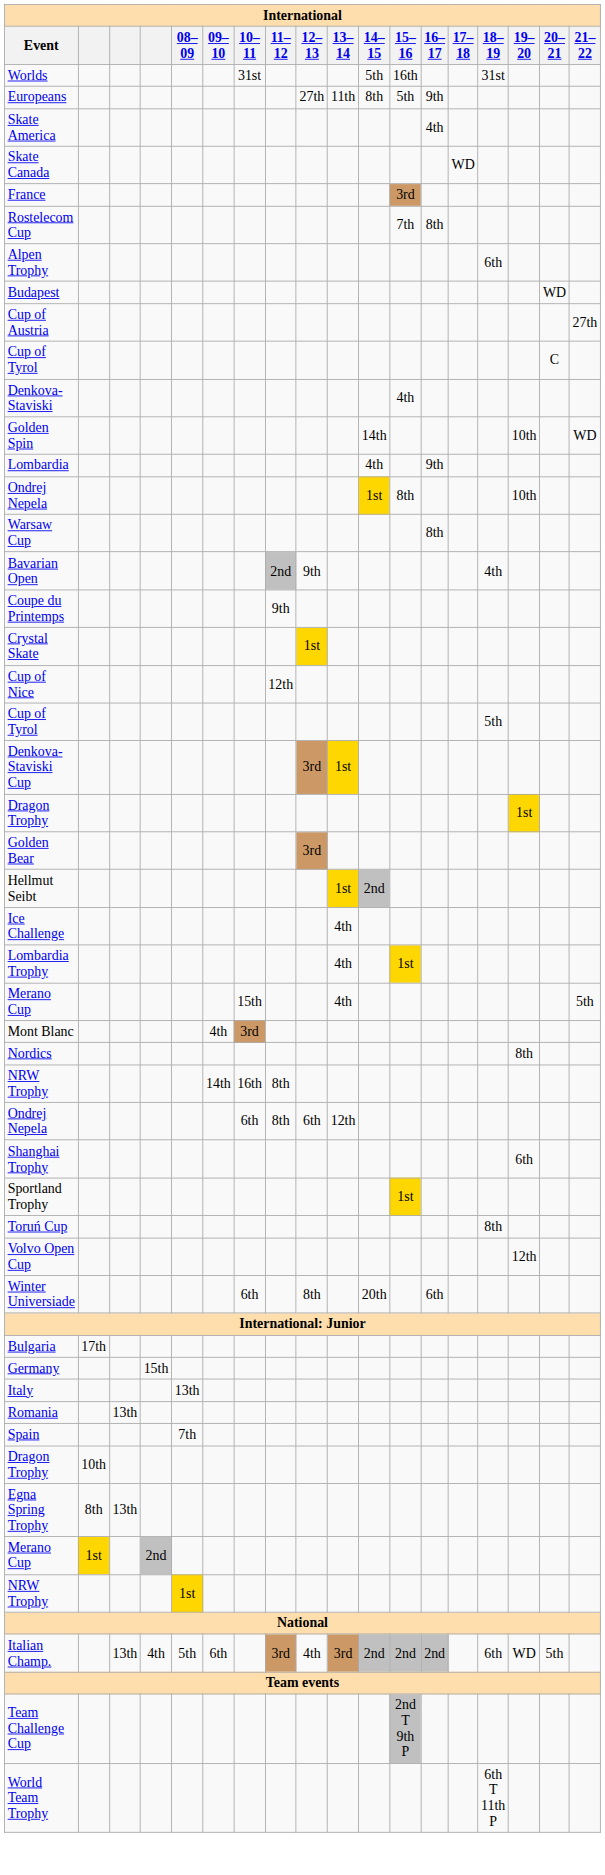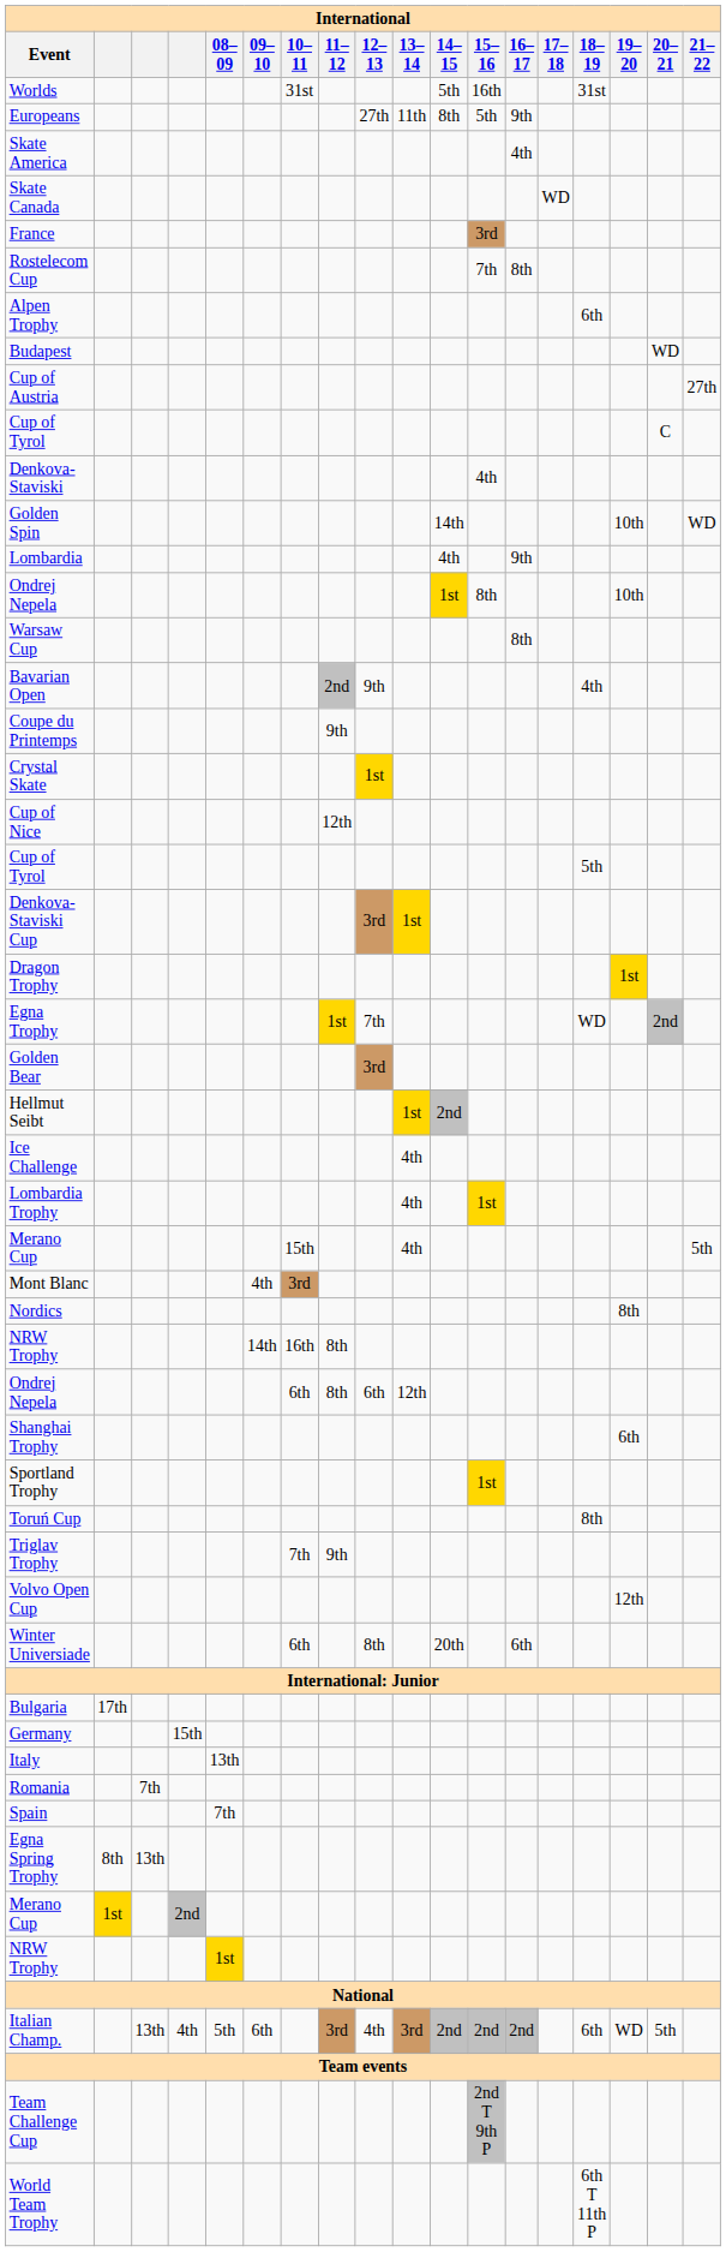 <table class="wikitable" style="text-align:center">
 <tr>
 <th style="background-color: #ffdead; " colspan=18 align=center>International</th>
 </tr>
 <tr>
 <th>Event</th>
 <th></th>
 <th></th>
 <th></th>
 <th><a href='#'>08–09</a></th>
 <th><a href='#'>09–10</a></th>
 <th><a href='#'>10–11</a></th>
 <th><a href='#'>11–12</a></th>
 <th><a href='#'>12–13</a></th>
 <th><a href='#'>13–14</a></th>
 <th><a href='#'>14–15</a></th>
 <th><a href='#'>15–16</a></th>
 <th><a href='#'>16–17</a></th>
 <th><a href='#'>17–18</a></th>
 <th><a href='#'>18–19</a></th>
 <th><a href='#'>19–20</a></th>
 <th><a href='#'>20–21</a></th>
 <th><a href='#'>21–22</a></th>
 </tr>
 <tr>
 <td align=left><a href='#'>Worlds</a></td>
 <td></td>
 <td></td>
 <td></td>
 <td></td>
 <td></td>
 <td>31st</td>
 <td></td>
 <td></td>
 <td></td>
 <td>5th</td>
 <td>16th</td>
 <td></td>
 <td></td>
 <td>31st</td>
 <td></td>
 <td></td>
 <td></td>
 </tr>
 <tr>
 <td align=left><a href='#'>Europeans</a></td>
 <td></td>
 <td></td>
 <td></td>
 <td></td>
 <td></td>
 <td></td>
 <td></td>
 <td>27th</td>
 <td>11th</td>
 <td>8th</td>
 <td>5th</td>
 <td>9th</td>
 <td></td>
 <td></td>
 <td></td>
 <td></td>
 <td></td>
 </tr>
 <tr>
 <td align=left> <a href='#'>Skate America</a></td>
 <td></td>
 <td></td>
 <td></td>
 <td></td>
 <td></td>
 <td></td>
 <td></td>
 <td></td>
 <td></td>
 <td></td>
 <td></td>
 <td>4th</td>
 <td></td>
 <td></td>
 <td></td>
 <td></td>
 <td></td>
 </tr>
 <tr>
 <td align=left> <a href='#'>Skate Canada</a></td>
 <td></td>
 <td></td>
 <td></td>
 <td></td>
 <td></td>
 <td></td>
 <td></td>
 <td></td>
 <td></td>
 <td></td>
 <td></td>
 <td></td>
 <td>WD</td>
 <td></td>
 <td></td>
 <td></td>
 <td></td>
 </tr>
 <tr>
 <td align=left> <a href='#'>France</a></td>
 <td></td>
 <td></td>
 <td></td>
 <td></td>
 <td></td>
 <td></td>
 <td></td>
 <td></td>
 <td></td>
 <td></td>
 <td bgcolor=cc9966>3rd</td>
 <td></td>
 <td></td>
 <td></td>
 <td></td>
 <td></td>
 <td></td>
 </tr>
 <tr>
 <td align=left> <a href='#'>Rostelecom Cup</a></td>
 <td></td>
 <td></td>
 <td></td>
 <td></td>
 <td></td>
 <td></td>
 <td></td>
 <td></td>
 <td></td>
 <td></td>
 <td>7th</td>
 <td>8th</td>
 <td></td>
 <td></td>
 <td></td>
 <td></td>
 <td></td>
 </tr>
 <tr>
 <td align=left> <a href='#'>Alpen Trophy</a></td>
 <td></td>
 <td></td>
 <td></td>
 <td></td>
 <td></td>
 <td></td>
 <td></td>
 <td></td>
 <td></td>
 <td></td>
 <td></td>
 <td></td>
 <td></td>
 <td>6th</td>
 <td></td>
 <td></td>
 <td></td>
 </tr>
 <tr>
 <td align=left> <a href='#'>Budapest</a></td>
 <td></td>
 <td></td>
 <td></td>
 <td></td>
 <td></td>
 <td></td>
 <td></td>
 <td></td>
 <td></td>
 <td></td>
 <td></td>
 <td></td>
 <td></td>
 <td></td>
 <td></td>
 <td>WD</td>
 <td></td>
 </tr>
 <tr>
 <td align=left> <a href='#'>Cup of Austria</a></td>
 <td></td>
 <td></td>
 <td></td>
 <td></td>
 <td></td>
 <td></td>
 <td></td>
 <td></td>
 <td></td>
 <td></td>
 <td></td>
 <td></td>
 <td></td>
 <td></td>
 <td></td>
 <td></td>
 <td>27th</td>
 </tr>
 <tr>
 <td align=left> <a href='#'>Cup of Tyrol</a></td>
 <td></td>
 <td></td>
 <td></td>
 <td></td>
 <td></td>
 <td></td>
 <td></td>
 <td></td>
 <td></td>
 <td></td>
 <td></td>
 <td></td>
 <td></td>
 <td></td>
 <td></td>
 <td>C</td>
 <td></td>
 </tr>
 <tr>
 <td align=left> <a href='#'>Denkova-Staviski</a></td>
 <td></td>
 <td></td>
 <td></td>
 <td></td>
 <td></td>
 <td></td>
 <td></td>
 <td></td>
 <td></td>
 <td></td>
 <td>4th</td>
 <td></td>
 <td></td>
 <td></td>
 <td></td>
 <td></td>
 <td></td>
 </tr>
 <tr>
 <td align=left> <a href='#'>Golden Spin</a></td>
 <td></td>
 <td></td>
 <td></td>
 <td></td>
 <td></td>
 <td></td>
 <td></td>
 <td></td>
 <td></td>
 <td>14th</td>
 <td></td>
 <td></td>
 <td></td>
 <td></td>
 <td>10th</td>
 <td></td>
 <td>WD</td>
 </tr>
 <tr>
 <td align=left> <a href='#'>Lombardia</a></td>
 <td></td>
 <td></td>
 <td></td>
 <td></td>
 <td></td>
 <td></td>
 <td></td>
 <td></td>
 <td></td>
 <td>4th</td>
 <td></td>
 <td>9th</td>
 <td></td>
 <td></td>
 <td></td>
 <td></td>
 <td></td>
 </tr>
 <tr>
 <td align=left> <a href='#'>Ondrej Nepela</a></td>
 <td></td>
 <td></td>
 <td></td>
 <td></td>
 <td></td>
 <td></td>
 <td></td>
 <td></td>
 <td></td>
 <td bgcolor=gold>1st</td>
 <td>8th</td>
 <td></td>
 <td></td>
 <td></td>
 <td>10th</td>
 <td></td>
 <td></td>
 </tr>
 <tr>
 <td align=left> <a href='#'>Warsaw Cup</a></td>
 <td></td>
 <td></td>
 <td></td>
 <td></td>
 <td></td>
 <td></td>
 <td></td>
 <td></td>
 <td></td>
 <td></td>
 <td></td>
 <td>8th</td>
 <td></td>
 <td></td>
 <td></td>
 <td></td>
 <td></td>
 </tr>
 <tr>
 <td align=left><a href='#'>Bavarian Open</a></td>
 <td></td>
 <td></td>
 <td></td>
 <td></td>
 <td></td>
 <td></td>
 <td bgcolor=silver>2nd</td>
 <td>9th</td>
 <td></td>
 <td></td>
 <td></td>
 <td></td>
 <td></td>
 <td>4th</td>
 <td></td>
 <td></td>
 <td></td>
 </tr>
 <tr>
 <td align=left><a href='#'>Coupe du Printemps</a></td>
 <td></td>
 <td></td>
 <td></td>
 <td></td>
 <td></td>
 <td></td>
 <td>9th</td>
 <td></td>
 <td></td>
 <td></td>
 <td></td>
 <td></td>
 <td></td>
 <td></td>
 <td></td>
 <td></td>
 <td></td>
 </tr>
 <tr>
 <td align=left><a href='#'>Crystal Skate</a></td>
 <td></td>
 <td></td>
 <td></td>
 <td></td>
 <td></td>
 <td></td>
 <td></td>
 <td bgcolor=gold>1st</td>
 <td></td>
 <td></td>
 <td></td>
 <td></td>
 <td></td>
 <td></td>
 <td></td>
 <td></td>
 <td></td>
 </tr>
 <tr>
 <td align=left><a href='#'>Cup of Nice</a></td>
 <td></td>
 <td></td>
 <td></td>
 <td></td>
 <td></td>
 <td></td>
 <td>12th</td>
 <td></td>
 <td></td>
 <td></td>
 <td></td>
 <td></td>
 <td></td>
 <td></td>
 <td></td>
 <td></td>
 <td></td>
 </tr>
 <tr |>
 <td align=left><a href='#'>Cup of Tyrol</a></td>
 <td></td>
 <td></td>
 <td></td>
 <td></td>
 <td></td>
 <td></td>
 <td></td>
 <td></td>
 <td></td>
 <td></td>
 <td></td>
 <td></td>
 <td></td>
 <td>5th</td>
 <td></td>
 <td></td>
 <td></td>
 </tr>
 <tr>
 <td align=left><a href='#'>Denkova-Staviski Cup</a></td>
 <td></td>
 <td></td>
 <td></td>
 <td></td>
 <td></td>
 <td></td>
 <td></td>
 <td bgcolor=cc9966>3rd</td>
 <td bgcolor=gold>1st</td>
 <td></td>
 <td></td>
 <td></td>
 <td></td>
 <td></td>
 <td></td>
 <td></td>
 <td></td>
 </tr>
 <tr>
 <td align=left><a href='#'>Dragon Trophy</a></td>
 <td></td>
 <td></td>
 <td></td>
 <td></td>
 <td></td>
 <td></td>
 <td></td>
 <td></td>
 <td></td>
 <td></td>
 <td></td>
 <td></td>
 <td></td>
 <td></td>
 <td bgcolor=gold>1st</td>
 <td></td>
 <td></td>
 </tr>
 <tr>
+<td align=left><a href='#'>Egna Trophy</a></td>
+<td></td>
+<td></td>
+<td></td>
+<td></td>
+<td></td>
+<td></td>
+<td bgcolor=gold>1st</td>
+<td>7th</td>
+<td></td>
+<td></td>
+<td></td>
+<td></td>
+<td></td>
+<td>WD</td>
+<td></td>
+<td bgcolor=silver>2nd</td>
+<td></td>
+</tr>
+<tr>
 <td align=left><a href='#'>Golden Bear</a></td>
 <td></td>
 <td></td>
 <td></td>
 <td></td>
 <td></td>
 <td></td>
 <td></td>
 <td bgcolor=cc9966>3rd</td>
 <td></td>
 <td></td>
 <td></td>
 <td></td>
 <td></td>
 <td></td>
 <td></td>
 <td></td>
 <td></td>
 </tr>
 <tr>
 <td align=left>Hellmut Seibt</td>
 <td></td>
 <td></td>
 <td></td>
 <td></td>
 <td></td>
 <td></td>
 <td></td>
 <td></td>
 <td bgcolor=gold>1st</td>
 <td bgcolor=silver>2nd</td>
 <td></td>
 <td></td>
 <td></td>
 <td></td>
 <td></td>
 <td></td>
 <td></td>
 </tr>
 <tr>
 <td align=left><a href='#'>Ice Challenge</a></td>
 <td></td>
 <td></td>
 <td></td>
 <td></td>
 <td></td>
 <td></td>
 <td></td>
 <td></td>
 <td>4th</td>
 <td></td>
 <td></td>
 <td></td>
 <td></td>
 <td></td>
 <td></td>
 <td></td>
 <td></td>
 </tr>
 <tr>
 <td align=left><a href='#'>Lombardia Trophy</a></td>
 <td></td>
 <td></td>
 <td></td>
 <td></td>
 <td></td>
 <td></td>
 <td></td>
 <td></td>
 <td>4th</td>
 <td></td>
 <td bgcolor=gold>1st</td>
 <td></td>
 <td></td>
 <td></td>
 <td></td>
 <td></td>
 <td></td>
 </tr>
 <tr>
 <td align=left><a href='#'>Merano Cup</a></td>
 <td></td>
 <td></td>
 <td></td>
 <td></td>
 <td></td>
 <td>15th</td>
 <td></td>
 <td></td>
 <td>4th</td>
 <td></td>
 <td></td>
 <td></td>
 <td></td>
 <td></td>
 <td></td>
 <td></td>
 <td>5th</td>
 </tr>
 <tr>
 <td align=left>Mont Blanc</td>
 <td></td>
 <td></td>
 <td></td>
 <td></td>
 <td>4th</td>
 <td bgcolor=cc9966>3rd</td>
 <td></td>
 <td></td>
 <td></td>
 <td></td>
 <td></td>
 <td></td>
 <td></td>
 <td></td>
 <td></td>
 <td></td>
 <td></td>
 </tr>
 <tr>
 <td align=left><a href='#'>Nordics</a></td>
 <td></td>
 <td></td>
 <td></td>
 <td></td>
 <td></td>
 <td></td>
 <td></td>
 <td></td>
 <td></td>
 <td></td>
 <td></td>
 <td></td>
 <td></td>
 <td></td>
 <td>8th</td>
 <td></td>
 <td></td>
 </tr>
 <tr>
 <td align=left><a href='#'>NRW Trophy</a></td>
 <td></td>
 <td></td>
 <td></td>
 <td></td>
 <td>14th</td>
 <td>16th</td>
 <td>8th</td>
 <td></td>
 <td></td>
 <td></td>
 <td></td>
 <td></td>
 <td></td>
 <td></td>
 <td></td>
 <td></td>
 <td></td>
 </tr>
 <tr>
 <td align=left><a href='#'>Ondrej Nepela</a></td>
 <td></td>
 <td></td>
 <td></td>
 <td></td>
 <td></td>
 <td>6th</td>
 <td>8th</td>
 <td>6th</td>
 <td>12th</td>
 <td></td>
 <td></td>
 <td></td>
 <td></td>
 <td></td>
 <td></td>
 <td></td>
 <td></td>
 </tr>
 <tr>
 <td align=left><a href='#'>Shanghai Trophy</a></td>
 <td></td>
 <td></td>
 <td></td>
 <td></td>
 <td></td>
 <td></td>
 <td></td>
 <td></td>
 <td></td>
 <td></td>
 <td></td>
 <td></td>
 <td></td>
 <td></td>
 <td>6th</td>
 <td></td>
 <td></td>
 </tr>
 <tr>
 <td align=left>Sportland Trophy</td>
 <td></td>
 <td></td>
 <td></td>
 <td></td>
 <td></td>
 <td></td>
 <td></td>
 <td></td>
 <td></td>
 <td></td>
 <td bgcolor=gold>1st</td>
 <td></td>
 <td></td>
 <td></td>
 <td></td>
 <td></td>
 <td></td>
 </tr>
 <tr>
 <td align=left><a href='#'>Toruń Cup</a></td>
 <td></td>
 <td></td>
 <td></td>
 <td></td>
 <td></td>
 <td></td>
 <td></td>
 <td></td>
 <td></td>
 <td></td>
 <td></td>
 <td></td>
 <td></td>
 <td>8th</td>
 <td></td>
 <td></td>
 <td></td>
 </tr>
 <tr>
+<td align=left><a href='#'>Triglav Trophy</a></td>
+<td></td>
+<td></td>
+<td></td>
+<td></td>
+<td></td>
+<td>7th</td>
+<td>9th</td>
+<td></td>
+<td></td>
+<td></td>
+<td></td>
+<td></td>
+<td></td>
+<td></td>
+<td></td>
+<td></td>
+<td></td>
+</tr>
+<tr>
 <td align=left><a href='#'>Volvo Open Cup</a></td>
 <td></td>
 <td></td>
 <td></td>
 <td></td>
 <td></td>
 <td></td>
 <td></td>
 <td></td>
 <td></td>
 <td></td>
 <td></td>
 <td></td>
 <td></td>
 <td></td>
 <td>12th</td>
 <td></td>
 <td></td>
 </tr>
 <tr>
 <td align=left><a href='#'>Winter Universiade</a></td>
 <td></td>
 <td></td>
 <td></td>
 <td></td>
 <td></td>
 <td>6th</td>
 <td></td>
 <td>8th</td>
 <td></td>
 <td>20th</td>
 <td></td>
 <td>6th</td>
 <td></td>
 <td></td>
 <td></td>
 <td></td>
 <td></td>
 </tr>
 <tr>
 <th style="background-color: #ffdead; " colspan=18 align=center>International: Junior</th>
 </tr>
 <tr>
 <td align=left> <a href='#'>Bulgaria</a></td>
 <td>17th</td>
 <td></td>
 <td></td>
 <td></td>
 <td></td>
 <td></td>
 <td></td>
 <td></td>
 <td></td>
 <td></td>
 <td></td>
 <td></td>
 <td></td>
 <td></td>
 <td></td>
 <td></td>
 <td></td>
 </tr>
 <tr>
 <td align=left> <a href='#'>Germany</a></td>
 <td></td>
 <td></td>
 <td>15th</td>
 <td></td>
 <td></td>
 <td></td>
 <td></td>
 <td></td>
 <td></td>
 <td></td>
 <td></td>
 <td></td>
 <td></td>
 <td></td>
 <td></td>
 <td></td>
 <td></td>
 </tr>
 <tr>
 <td align=left> <a href='#'>Italy</a></td>
 <td></td>
 <td></td>
 <td></td>
 <td>13th</td>
 <td></td>
 <td></td>
 <td></td>
 <td></td>
 <td></td>
 <td></td>
 <td></td>
 <td></td>
 <td></td>
 <td></td>
 <td></td>
 <td></td>
 <td></td>
 </tr>
 <tr>
 <td align=left> <a href='#'>Romania</a></td>
 <td></td>
-<td>13th</td>
+<td>7th</td>
 <td></td>
 <td></td>
 <td></td>
 <td></td>
 <td></td>
 <td></td>
 <td></td>
 <td></td>
 <td></td>
 <td></td>
 <td></td>
 <td></td>
 <td></td>
 <td></td>
 <td></td>
 </tr>
 <tr>
 <td align=left> <a href='#'>Spain</a></td>
 <td></td>
 <td></td>
 <td></td>
 <td>7th</td>
-<td></td>
-<td></td>
-<td></td>
-<td></td>
-<td></td>
-<td></td>
-<td></td>
-<td></td>
-<td></td>
-<td></td>
-<td></td>
-<td></td>
-<td></td>
-</tr>
-<tr>
-<td align=left><a href='#'>Dragon Trophy</a></td>
-<td>10th</td>
-<td></td>
-<td></td>
-<td></td>
 <td></td>
 <td></td>
 <td></td>
 <td></td>
 <td></td>
 <td></td>
 <td></td>
 <td></td>
 <td></td>
 <td></td>
 <td></td>
 <td></td>
 <td></td>
 </tr>
 <tr>
 <td align=left><a href='#'>Egna Spring Trophy</a></td>
 <td>8th</td>
 <td>13th</td>
 <td></td>
 <td></td>
 <td></td>
 <td></td>
 <td></td>
 <td></td>
 <td></td>
 <td></td>
 <td></td>
 <td></td>
 <td></td>
 <td></td>
 <td></td>
 <td></td>
 <td></td>
 </tr>
 <tr>
 <td align=left><a href='#'>Merano Cup</a></td>
 <td bgcolor=gold>1st</td>
 <td></td>
 <td bgcolor=silver>2nd</td>
 <td></td>
 <td></td>
 <td></td>
 <td></td>
 <td></td>
 <td></td>
 <td></td>
 <td></td>
 <td></td>
 <td></td>
 <td></td>
 <td></td>
 <td></td>
 <td></td>
 </tr>
 <tr>
 <td align=left><a href='#'>NRW Trophy</a></td>
 <td></td>
 <td></td>
 <td></td>
 <td bgcolor=gold>1st</td>
 <td></td>
 <td></td>
 <td></td>
 <td></td>
 <td></td>
 <td></td>
 <td></td>
 <td></td>
 <td></td>
 <td></td>
 <td></td>
 <td></td>
 <td></td>
 </tr>
 <tr>
 <th style="background-color: #ffdead; " colspan=18 align=center>National</th>
 </tr>
 <tr>
 <td align=left><a href='#'>Italian Champ.</a></td>
 <td></td>
 <td>13th</td>
 <td>4th</td>
 <td>5th</td>
 <td>6th</td>
 <td></td>
 <td bgcolor=cc9966>3rd</td>
 <td>4th</td>
 <td bgcolor=cc9966>3rd</td>
 <td bgcolor=silver>2nd</td>
 <td bgcolor=silver>2nd</td>
 <td bgcolor=silver>2nd</td>
 <td></td>
 <td>6th</td>
 <td>WD</td>
 <td>5th</td>
 <td></td>
 </tr>
 <tr>
 <th style="background-color: #ffdead; " colspan=18 align=center>Team events</th>
 </tr>
 <tr>
 <td align=left><a href='#'>Team Challenge Cup</a></td>
 <td></td>
 <td></td>
 <td></td>
 <td></td>
 <td></td>
 <td></td>
 <td></td>
 <td></td>
 <td></td>
 <td></td>
 <td bgcolor=silver>2nd T <br> 9th P</td>
 <td></td>
 <td></td>
 <td></td>
 <td></td>
 <td></td>
 <td></td>
 </tr>
 <tr>
 <td align=left><a href='#'>World Team Trophy</a></td>
 <td></td>
 <td></td>
 <td></td>
 <td></td>
 <td></td>
 <td></td>
 <td></td>
 <td></td>
 <td></td>
 <td></td>
 <td></td>
 <td></td>
 <td></td>
 <td>6th T <br> 11th P</td>
 <td></td>
 <td></td>
 <td></td>
 </tr>
 </table>
